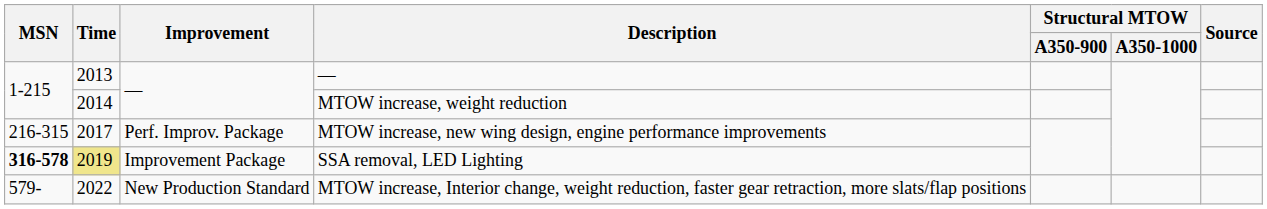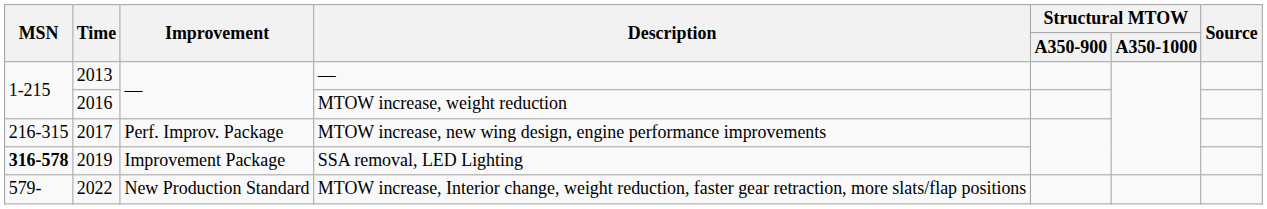 <table class="wikitable">
 <tr>
 <th rowspan="2">MSN</th>
 <th rowspan="2">Time</th>
 <th rowspan="2">Improvement</th>
 <th rowspan="2">Description</th>
 <th colspan="2">Structural MTOW</th>
 <th rowspan="2">Source</th>
 </tr>
 <tr>
 <th>A350-900</th>
 <th>A350-1000</th>
 </tr>
 <tr>
 <td rowspan="2">1-215</td>
 <td>2013</td>
 <td rowspan="2">—</td>
 <td>—</td>
 <td></td>
 <td rowspan="4"></td>
 <td></td>
 </tr>
 <tr>
-<td>2014</td>
+<td>2016</td>
 <td>MTOW increase, weight reduction</td>
 <td></td>
 <td></td>
 </tr>
 <tr>
 <td>216-315</td>
 <td>2017</td>
 <td>Perf. Improv. Package</td>
 <td>MTOW increase, new wing design, engine performance improvements</td>
 <td rowspan="2"></td>
 <td></td>
 </tr>
 <tr>
 <td><strong>316-578</strong></td>
-<td style="background: khaki;">2019</td>
+<td>2019</td>
 <td>Improvement Package</td>
 <td>SSA removal, LED Lighting</td>
 <td></td>
 </tr>
 <tr>
 <td>579-</td>
 <td>2022</td>
 <td>New Production Standard</td>
 <td>MTOW increase, Interior change, weight reduction, faster gear retraction, more slats/flap positions</td>
 <td></td>
 <td></td>
 <td></td>
 </tr>
 </table>
